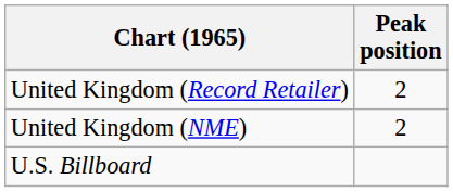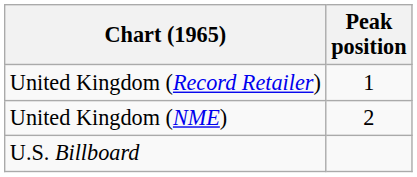 <table class="wikitable sortable">
 <tr>
 <th>Chart (1965)</th>
 <th>Peak<br>position</th>
 </tr>
 <tr>
 <td>United Kingdom (<em><a href='#'>Record Retailer</a></em>)</td>
-<td style="text-align:center;">2</td>
+<td style="text-align:center;">1</td>
 </tr>
 <tr>
 <td>United Kingdom (<em><a href='#'>NME</a></em>)</td>
 <td style="text-align:center;">2</td>
 </tr>
 <tr>
 <td>U.S. <em>Billboard</em> </td>
 <td></td>
 </tr>
 </table>
